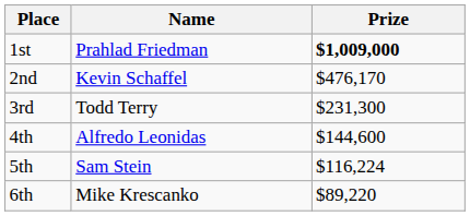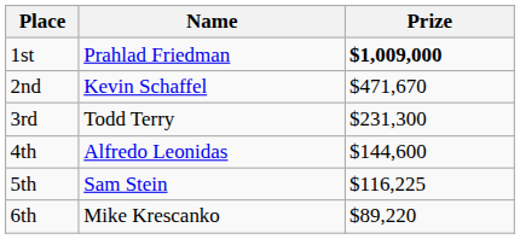 <table class="wikitable">
 <tr>
 <th width="50">Place</th>
 <th width="200">Name</th>
 <th width="125">Prize</th>
 </tr>
 <tr>
 <td>1st</td>
 <td><a href='#'>Prahlad Friedman</a></td>
 <td><strong>$1,009,000</strong></td>
 </tr>
 <tr>
 <td>2nd</td>
 <td><a href='#'>Kevin Schaffel</a></td>
-<td>$476,170</td>
+<td>$471,670</td>
 </tr>
 <tr>
 <td>3rd</td>
 <td>Todd Terry</td>
 <td>$231,300</td>
 </tr>
 <tr>
 <td>4th</td>
 <td><a href='#'>Alfredo Leonidas</a></td>
 <td>$144,600</td>
 </tr>
 <tr>
 <td>5th</td>
 <td><a href='#'>Sam Stein</a></td>
-<td>$116,224</td>
+<td>$116,225</td>
 </tr>
 <tr>
 <td>6th</td>
 <td>Mike Krescanko</td>
 <td>$89,220</td>
 </tr>
 </table>
